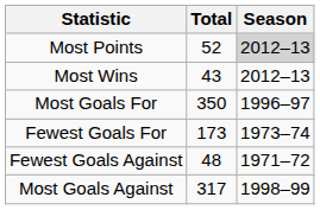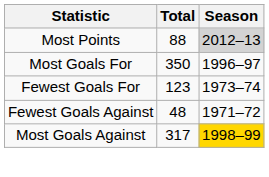 <table class="wikitable" style="text-align:center">
 <tr>
 <th>Statistic</th>
 <th>Total</th>
 <th>Season</th>
 </tr>
 <tr>
 <td>Most Points</td>
-<td>52</td>
+<td>88</td>
 <td style="background: lightgrey;">2012–13</td>
-</tr>
-<tr>
-<td>Most Wins</td>
-<td>43</td>
-<td>2012–13</td>
 </tr>
 <tr>
 <td>Most Goals For</td>
 <td>350</td>
 <td>1996–97</td>
 </tr>
 <tr>
 <td>Fewest Goals For</td>
-<td>173</td>
+<td>123</td>
 <td>1973–74</td>
 </tr>
 <tr>
 <td>Fewest Goals Against</td>
 <td>48</td>
 <td>1971–72</td>
 </tr>
 <tr>
 <td>Most Goals Against</td>
 <td>317</td>
-<td>1998–99</td>
+<td style="background: gold;">1998–99</td>
 </tr>
 </table>
